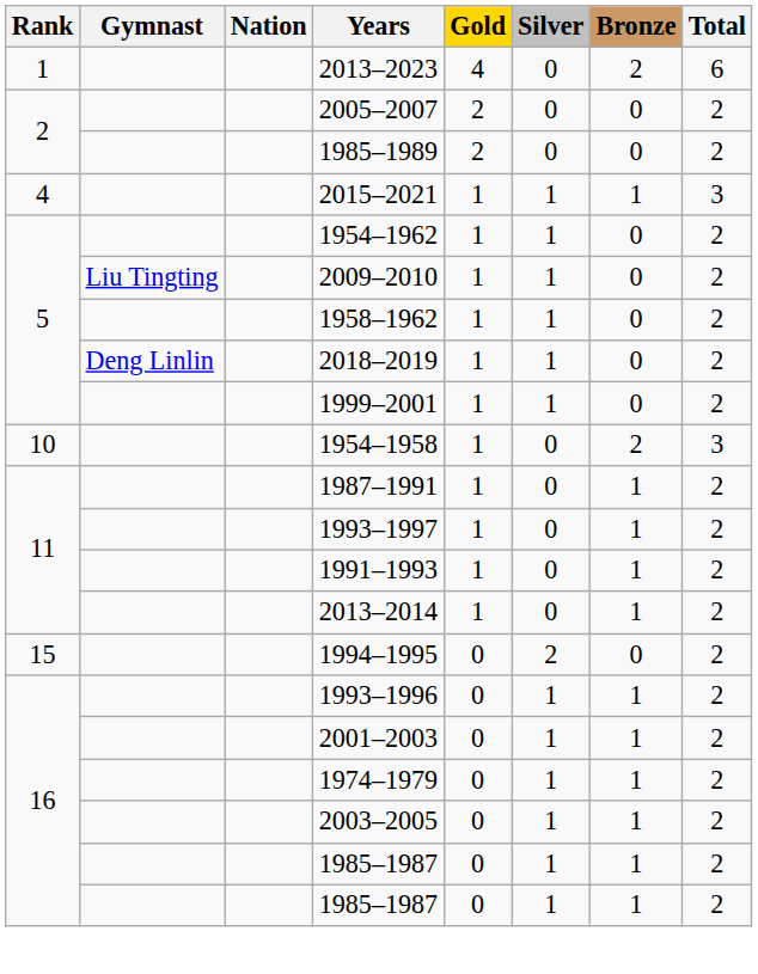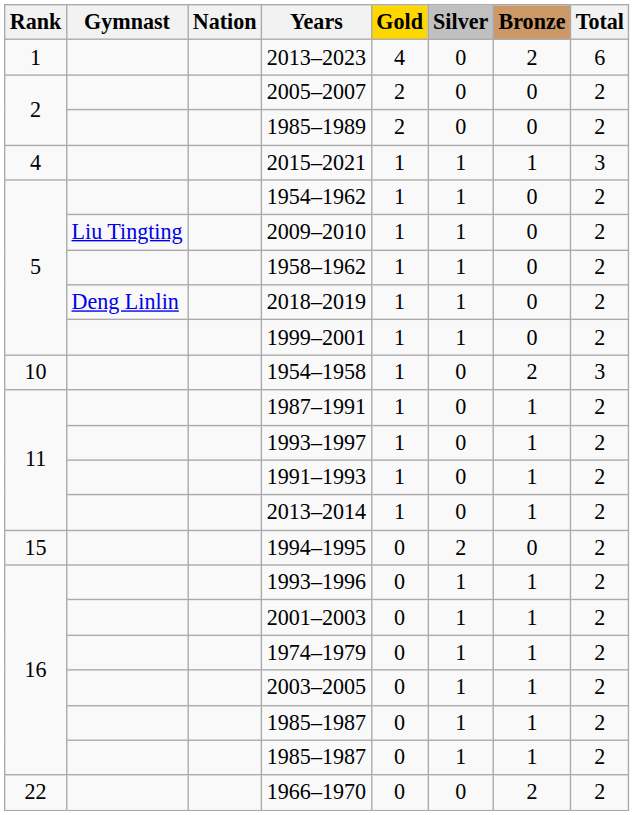 <table class="wikitable sortable" style="text-align:center">
 <tr>
 <th>Rank</th>
 <th>Gymnast</th>
 <th>Nation</th>
 <th>Years</th>
 <th style="background-color:gold">Gold</th>
 <th style="background-color:silver">Silver</th>
 <th style="background-color:#cc9966">Bronze</th>
 <th>Total</th>
 </tr>
 <tr>
 <td>1</td>
 <td align=left></td>
 <td align=left></td>
 <td>2013–2023</td>
 <td>4</td>
 <td>0</td>
 <td>2</td>
 <td>6</td>
 </tr>
 <tr>
 <td rowspan="2">2</td>
 <td align=left></td>
 <td align=left></td>
 <td>2005–2007</td>
 <td>2</td>
 <td>0</td>
 <td>0</td>
 <td>2</td>
 </tr>
 <tr>
 <td align=left></td>
 <td align=left></td>
 <td>1985–1989</td>
 <td>2</td>
 <td>0</td>
 <td>0</td>
 <td>2</td>
 </tr>
 <tr>
 <td>4</td>
 <td align=left></td>
 <td align=left></td>
 <td>2015–2021</td>
 <td>1</td>
 <td>1</td>
 <td>1</td>
 <td>3</td>
 </tr>
 <tr>
 <td rowspan="5">5</td>
 <td align=left></td>
 <td align=left></td>
 <td>1954–1962</td>
 <td>1</td>
 <td>1</td>
 <td>0</td>
 <td>2</td>
 </tr>
 <tr>
 <td align=left><a href='#'>Liu Tingting</a></td>
 <td align=left></td>
 <td>2009–2010</td>
 <td>1</td>
 <td>1</td>
 <td>0</td>
 <td>2</td>
 </tr>
 <tr>
 <td align=left></td>
 <td align=left></td>
 <td>1958–1962</td>
 <td>1</td>
 <td>1</td>
 <td>0</td>
 <td>2</td>
 </tr>
 <tr>
 <td align=left><a href='#'>Deng Linlin</a></td>
 <td align=left></td>
 <td>2018–2019</td>
 <td>1</td>
 <td>1</td>
 <td>0</td>
 <td>2</td>
 </tr>
 <tr>
 <td align=left></td>
 <td align=left></td>
 <td>1999–2001</td>
 <td>1</td>
 <td>1</td>
 <td>0</td>
 <td>2</td>
 </tr>
 <tr>
 <td>10</td>
 <td align=left></td>
 <td align=left></td>
 <td>1954–1958</td>
 <td>1</td>
 <td>0</td>
 <td>2</td>
 <td>3</td>
 </tr>
 <tr>
 <td rowspan="4">11</td>
 <td align=left></td>
 <td align=left></td>
 <td>1987–1991</td>
 <td>1</td>
 <td>0</td>
 <td>1</td>
 <td>2</td>
 </tr>
 <tr>
 <td align=left></td>
 <td align=left></td>
 <td>1993–1997</td>
 <td>1</td>
 <td>0</td>
 <td>1</td>
 <td>2</td>
 </tr>
 <tr>
 <td align=left></td>
 <td align=left></td>
 <td>1991–1993</td>
 <td>1</td>
 <td>0</td>
 <td>1</td>
 <td>2</td>
 </tr>
 <tr>
 <td align=left></td>
 <td align=left></td>
 <td>2013–2014</td>
 <td>1</td>
 <td>0</td>
 <td>1</td>
 <td>2</td>
 </tr>
 <tr>
 <td>15</td>
 <td align=left></td>
 <td align=left></td>
 <td>1994–1995</td>
 <td>0</td>
 <td>2</td>
 <td>0</td>
 <td>2</td>
 </tr>
 <tr>
 <td rowspan="6">16</td>
 <td align=left></td>
 <td align=left></td>
 <td>1993–1996</td>
 <td>0</td>
 <td>1</td>
 <td>1</td>
 <td>2</td>
 </tr>
 <tr>
 <td align=left></td>
 <td align=left></td>
 <td>2001–2003</td>
 <td>0</td>
 <td>1</td>
 <td>1</td>
 <td>2</td>
 </tr>
 <tr>
 <td align=left></td>
 <td align=left></td>
 <td>1974–1979</td>
 <td>0</td>
 <td>1</td>
 <td>1</td>
 <td>2</td>
 </tr>
 <tr>
 <td align=left></td>
 <td align=left></td>
 <td>2003–2005</td>
 <td>0</td>
 <td>1</td>
 <td>1</td>
 <td>2</td>
 </tr>
 <tr>
 <td align=left></td>
 <td align=left></td>
 <td>1985–1987</td>
 <td>0</td>
 <td>1</td>
 <td>1</td>
 <td>2</td>
 </tr>
 <tr>
 <td align=left></td>
 <td align=left></td>
 <td>1985–1987</td>
 <td>0</td>
 <td>1</td>
 <td>1</td>
 <td>2</td>
 </tr>
+<tr>
+<td>22</td>
+<td align=left></td>
+<td align=left></td>
+<td>1966–1970</td>
+<td>0</td>
+<td>0</td>
+<td>2</td>
+<td>2</td>
+</tr>
 </table>
